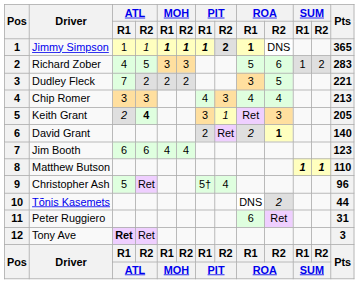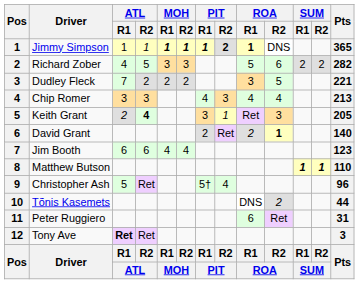 <table class="wikitable" style="font-size:85%; text-align:center">
 <tr>
 <th rowspan="2" valign="middle">Pos</th>
 <th rowspan="2" valign="middle">Driver</th>
 <th colspan="2"><a href='#'>ATL</a></th>
 <th colspan="2"><a href='#'>MOH</a></th>
 <th colspan="2"><a href='#'>PIT</a></th>
 <th colspan="2"><a href='#'>ROA</a></th>
 <th colspan="2"><a href='#'>SUM</a></th>
 <th rowspan="2" valign="middle">Pts</th>
 </tr>
 <tr>
 <th>R1</th>
 <th>R2</th>
 <th>R1</th>
 <th>R2</th>
 <th>R1</th>
 <th>R2</th>
 <th>R1</th>
 <th>R2</th>
 <th>R1</th>
 <th>R2</th>
 </tr>
 <tr>
 <th>1</th>
 <td align="left"> <a href='#'>Jimmy Simpson</a></td>
 <td style="background:#FFFFBF;">1</td>
 <td style="background:#FFFFBF;"><em>1</em></td>
 <td style="background:#FFFFBF;"><strong><em>1</em></strong></td>
 <td style="background:#FFFFBF;"><strong><em>1</em></strong></td>
 <td style="background:#FFFFBF;"><strong><em>1</em></strong></td>
 <td style="background:#DFDFDF;"><strong>2</strong></td>
 <td style="background:#FFFFBF;"><strong>1</strong></td>
 <td style="background:#FFFFFF;">DNS</td>
 <td></td>
 <td></td>
 <th>365</th>
 </tr>
 <tr>
 <th>2</th>
 <td align="left"> Richard Zober</td>
 <td style="background:#DFFFDF;">4</td>
 <td style="background:#DFFFDF;">5</td>
 <td style="background:#FFDF9F;">3</td>
 <td style="background:#FFDF9F;">3</td>
 <td></td>
 <td></td>
 <td style="background:#DFFFDF;">5</td>
 <td style="background:#DFFFDF;">6</td>
-<td style="background:#DFDFDF;">1</td>
 <td style="background:#DFDFDF;">2</td>
-<th>283</th>
+<td style="background:#DFDFDF;">2</td>
+<th>282</th>
 </tr>
 <tr>
 <th>3</th>
 <td align="left"> Dudley Fleck</td>
 <td style="background:#DFFFDF;">7</td>
 <td style="background:#DFDFDF;">2</td>
 <td style="background:#DFDFDF;">2</td>
 <td style="background:#DFDFDF;">2</td>
 <td></td>
 <td></td>
 <td style="background:#FFDF9F;">3</td>
 <td style="background:#DFFFDF;">5</td>
 <td></td>
 <td></td>
 <th>221</th>
 </tr>
 <tr>
 <th>4</th>
 <td align="left"> Chip Romer</td>
 <td style="background:#FFDF9F;">3</td>
 <td style="background:#FFDF9F;">3</td>
 <td></td>
 <td></td>
 <td style="background:#DFFFDF;">4</td>
 <td style="background:#FFDF9F;">3</td>
 <td style="background:#DFFFDF;">4</td>
 <td style="background:#DFFFDF;">4</td>
 <td></td>
 <td></td>
 <th>213</th>
 </tr>
 <tr>
 <th>5</th>
 <td align="left"> Keith Grant</td>
 <td style="background:#DFDFDF;"><em>2</em></td>
 <td style="background:#DFFFDF;"><strong>4</strong></td>
 <td></td>
 <td></td>
 <td style="background:#FFDF9F;">3</td>
 <td style="background:#FFFFBF;"><em>1</em></td>
 <td style="background:#EFCFFF;">Ret</td>
 <td style="background:#FFDF9F;">3</td>
 <td></td>
 <td></td>
 <th>205</th>
 </tr>
 <tr>
 <th>6</th>
 <td align="left"> David Grant</td>
 <td></td>
 <td></td>
 <td></td>
 <td></td>
 <td style="background:#DFDFDF;">2</td>
 <td style="background:#EFCFFF;">Ret</td>
 <td style="background:#DFDFDF;"><em>2</em></td>
 <td style="background:#FFFFBF;"><strong>1</strong></td>
 <td></td>
 <td></td>
 <th>140</th>
 </tr>
 <tr>
 <th>7</th>
 <td align="left"> Jim Booth</td>
 <td style="background:#DFFFDF;">6</td>
 <td style="background:#DFFFDF;">6</td>
 <td style="background:#DFFFDF;">4</td>
 <td style="background:#DFFFDF;">4</td>
 <td></td>
 <td></td>
 <td></td>
 <td></td>
 <td></td>
 <td></td>
 <th>123</th>
 </tr>
 <tr>
 <th>8</th>
 <td align="left" nowrap> Matthew Butson</td>
 <td></td>
 <td></td>
 <td></td>
 <td></td>
 <td></td>
 <td></td>
 <td></td>
 <td></td>
 <td style="background:#FFFFBF;"><strong><em>1</em></strong></td>
 <td style="background:#FFFFBF;"><strong><em>1</em></strong></td>
 <th>110</th>
 </tr>
 <tr>
 <th>9</th>
 <td align="left"> Christopher Ash</td>
 <td style="background:#DFFFDF;">5</td>
 <td style="background:#EFCFFF;">Ret</td>
 <td></td>
 <td></td>
 <td style="background:#DFFFDF;">5†</td>
 <td style="background:#DFFFDF;">4</td>
 <td></td>
 <td></td>
 <td></td>
 <td></td>
 <th>96</th>
 </tr>
 <tr>
 <th>10</th>
 <td align="left"> <a href='#'>Tõnis Kasemets</a></td>
 <td></td>
 <td></td>
 <td></td>
 <td></td>
 <td></td>
 <td></td>
 <td style="background:#FFFFFF;">DNS</td>
 <td style="background:#DFDFDF;"><em>2</em></td>
 <td></td>
 <td></td>
 <th>44</th>
 </tr>
 <tr>
 <th>11</th>
 <td align="left"> Peter Ruggiero</td>
 <td></td>
 <td></td>
 <td></td>
 <td></td>
 <td></td>
 <td></td>
 <td style="background:#DFFFDF;">6</td>
 <td style="background:#EFCFFF;">Ret</td>
 <td></td>
 <td></td>
 <th>31</th>
 </tr>
 <tr>
 <th>12</th>
 <td align="left"> Tony Ave</td>
 <td style="background:#EFCFFF;"><strong>Ret</strong></td>
 <td style="background:#EFCFFF;">Ret</td>
 <td></td>
 <td></td>
 <td></td>
 <td></td>
 <td></td>
 <td></td>
 <td></td>
 <td></td>
 <th>3</th>
 </tr>
 <tr>
 <th rowspan="2">Pos</th>
 <th rowspan="2">Driver</th>
 <th>R1</th>
 <th>R2</th>
 <th>R1</th>
 <th>R2</th>
 <th>R1</th>
 <th>R2</th>
 <th>R1</th>
 <th>R2</th>
 <th>R1</th>
 <th>R2</th>
 <th rowspan="2">Pts</th>
 </tr>
 <tr valign="top">
 <th colspan="2"><a href='#'>ATL</a></th>
 <th colspan="2"><a href='#'>MOH</a></th>
 <th colspan="2"><a href='#'>PIT</a></th>
 <th colspan="2"><a href='#'>ROA</a></th>
 <th colspan="2"><a href='#'>SUM</a></th>
 </tr>
 </table>
